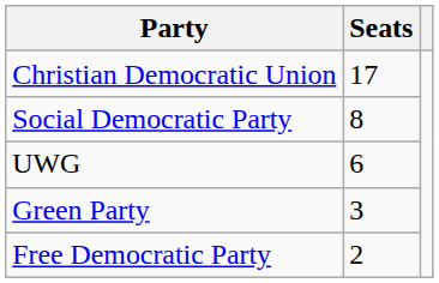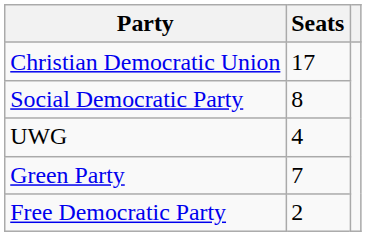 <table class="wikitable">
 <tr>
 <th>Party</th>
 <th>Seats</th>
 <th></th>
 </tr>
 <tr>
 <td><a href='#'>Christian Democratic Union</a></td>
 <td>17</td>
 <td rowspan="5"></td>
 </tr>
 <tr>
 <td><a href='#'>Social Democratic Party</a></td>
 <td>8</td>
 </tr>
 <tr>
 <td>UWG</td>
-<td>6</td>
+<td>4</td>
 </tr>
 <tr>
 <td><a href='#'>Green Party</a></td>
-<td>3</td>
+<td>7</td>
 </tr>
 <tr>
 <td><a href='#'>Free Democratic Party</a></td>
 <td>2</td>
 </tr>
 </table>
